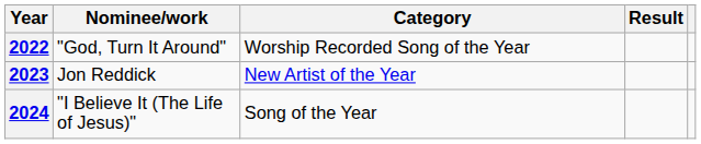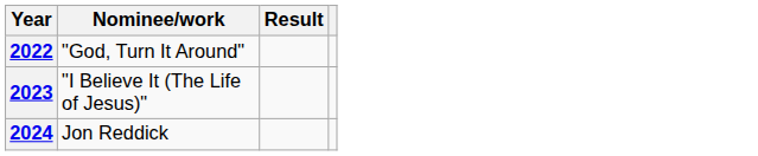 <table class="wikitable plainrowheaders">
 <tr>
 <th>Year</th>
 <th style="width:10em;">Nominee/work</th>
-<th style="width:21em;">Category</th>
 <th>Result</th>
 <th></th>
 </tr>
 <tr>
 <th scope="row"><a href='#'>2022</a></th>
 <td>"God, Turn It Around"</td>
-<td>Worship Recorded Song of the Year</td>
 <td></td>
 <td></td>
 </tr>
 <tr>
 <th scope="row"><a href='#'>2023</a></th>
-<td>Jon Reddick</td>
-<td><a href='#'>New Artist of the Year</a></td>
+<td>"I Believe It (The Life of Jesus)"</td>
 <td></td>
 <td></td>
 </tr>
 <tr>
 <th scope="row"><a href='#'>2024</a></th>
-<td>"I Believe It (The Life of Jesus)"</td>
-<td>Song of the Year</td>
+<td>Jon Reddick</td>
 <td></td>
 <td></td>
 </tr>
 </table>
